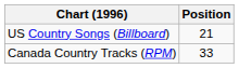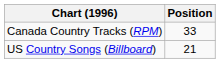 <table class="wikitable sortable">
 <tr>
 <th scope="col">Chart (1996)</th>
 <th scope="col">Position</th>
 </tr>
 <tr>
+<td>Canada Country Tracks (<em><a href='#'>RPM</a></em>)</td>
+<td align="center">33</td>
+</tr>
+<tr>
 <td>US <a href='#'>Country Songs</a> (<em><a href='#'>Billboard</a></em>)</td>
 <td align="center">21</td>
 </tr>
-<tr>
-<td>Canada Country Tracks (<em><a href='#'>RPM</a></em>)</td>
-<td align="center">33</td>
-</tr>
 </table>
